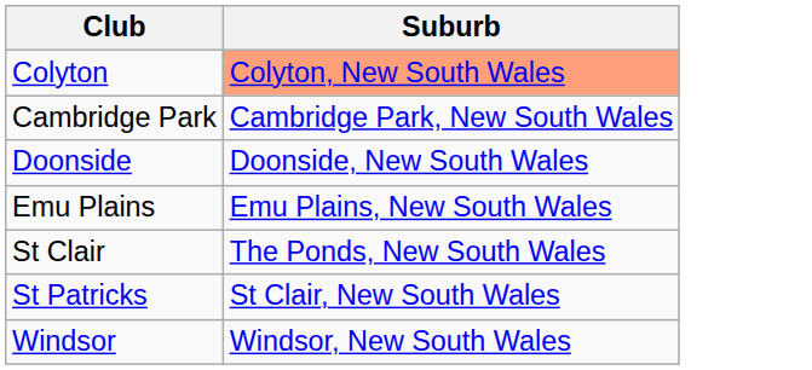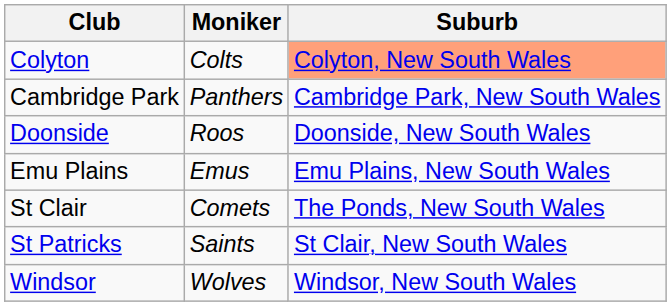 <table class="wikitable">
 <tr>
 <th>Club</th>
+<th>Moniker</th>
 <th>Suburb</th>
 </tr>
 <tr>
 <td> <a href='#'>Colyton</a></td>
+<td><em>Colts</em></td>
 <td style="background: lightsalmon;"><a href='#'>Colyton, New South Wales</a></td>
 </tr>
 <tr>
 <td> Cambridge Park</td>
+<td><em>Panthers</em></td>
 <td><a href='#'>Cambridge Park, New South Wales</a></td>
 </tr>
 <tr>
 <td> <a href='#'>Doonside</a></td>
+<td><em>Roos</em></td>
 <td><a href='#'>Doonside, New South Wales</a></td>
 </tr>
 <tr>
 <td> Emu Plains</td>
+<td><em>Emus</em></td>
 <td><a href='#'>Emu Plains, New South Wales</a></td>
 </tr>
 <tr>
 <td> St Clair</td>
+<td><em>Comets</em></td>
 <td><a href='#'>The Ponds, New South Wales</a></td>
 </tr>
 <tr>
 <td> <a href='#'>St Patricks</a></td>
+<td><em>Saints</em></td>
 <td><a href='#'>St Clair, New South Wales</a></td>
 </tr>
 <tr>
 <td> <a href='#'>Windsor</a></td>
+<td><em>Wolves</em></td>
 <td><a href='#'>Windsor, New South Wales</a></td>
 </tr>
 </table>
